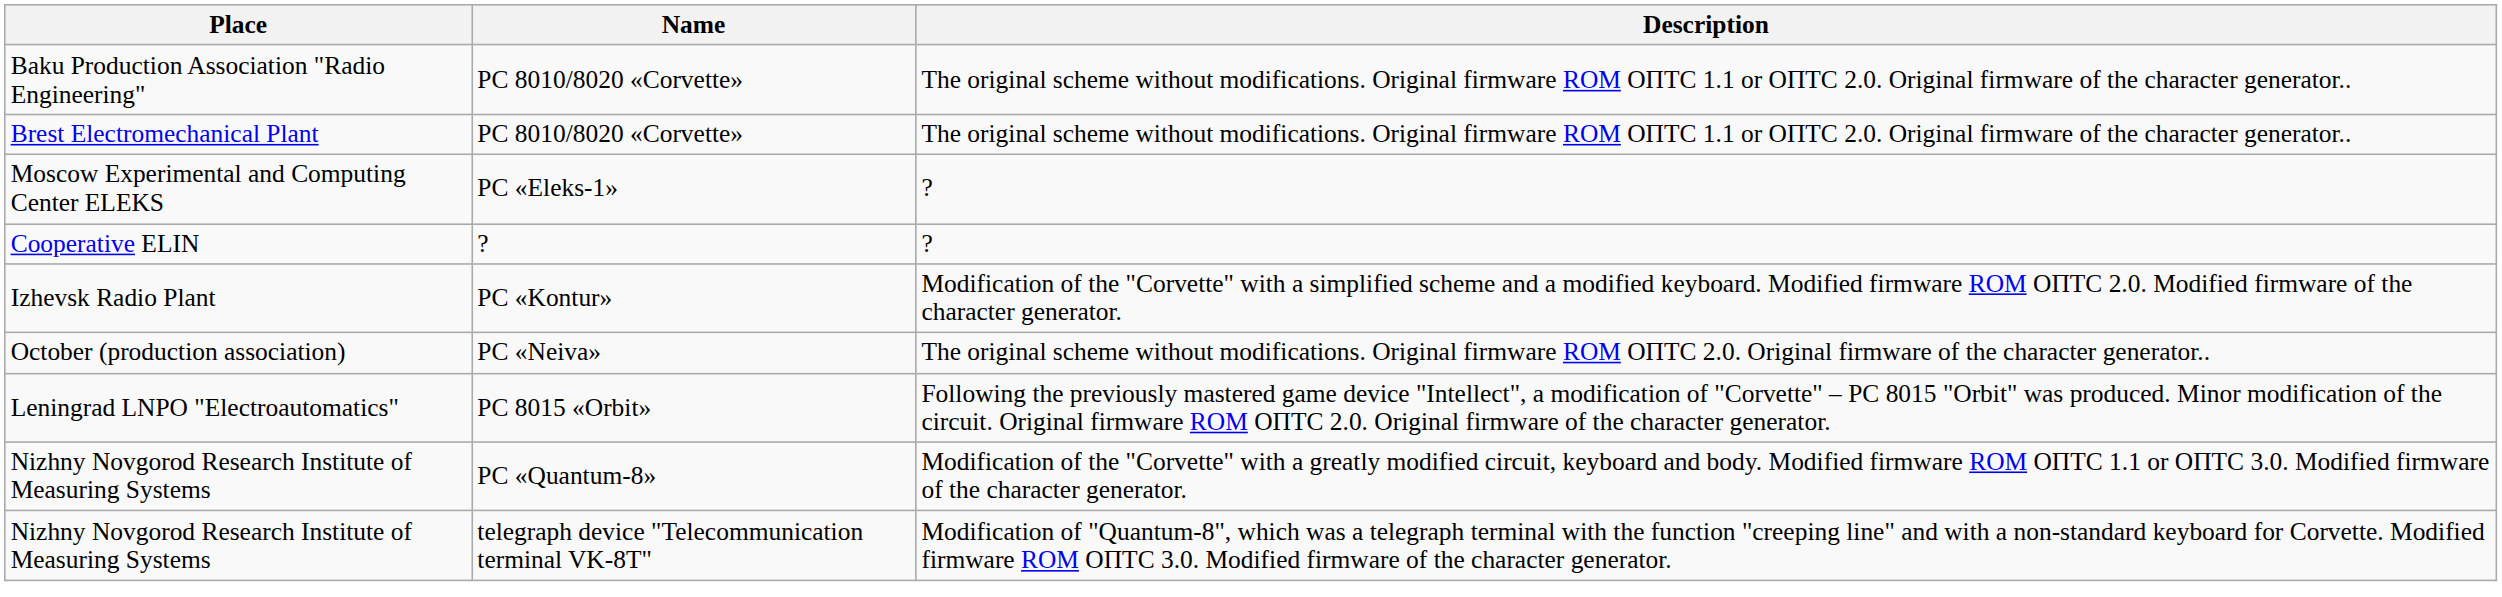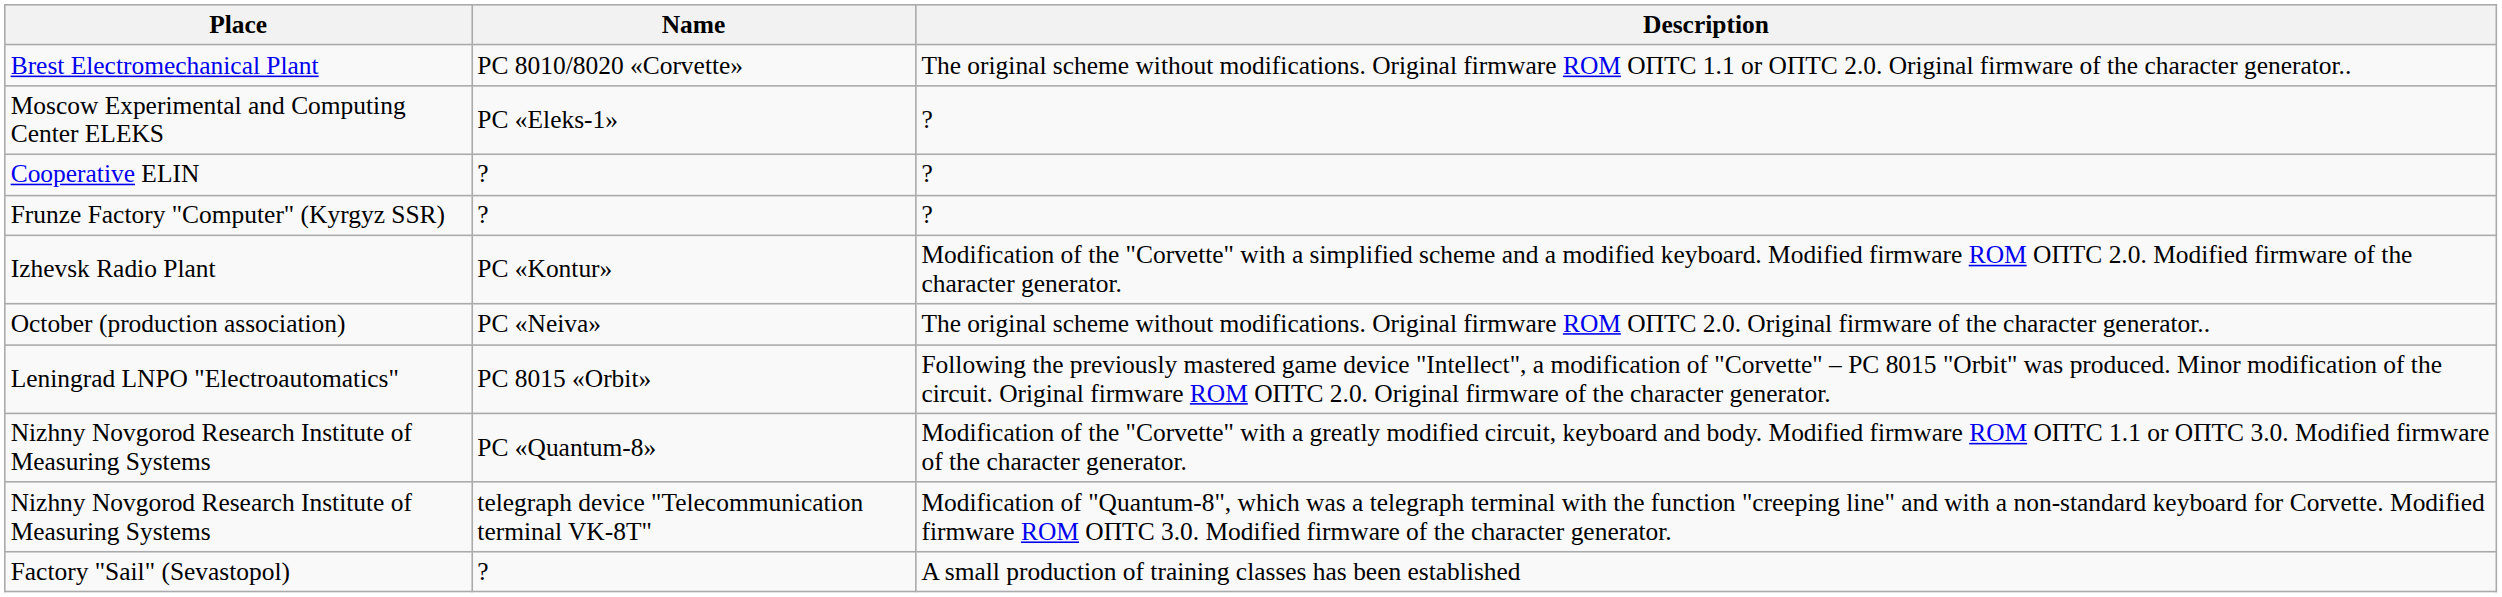 <table class="wikitable">
 <tr>
 <th>Place</th>
 <th>Name</th>
 <th>Description</th>
-</tr>
-<tr>
-<td>Baku Production Association "Radio Engineering"</td>
-<td>PC 8010/8020 «Corvette»</td>
-<td>The original scheme without modifications. Original firmware <a href='#'>ROM</a> ОПТС 1.1 or ОПТС 2.0. Original firmware of the character generator..</td>
 </tr>
 <tr>
 <td><a href='#'>Brest Electromechanical Plant</a></td>
 <td>PC 8010/8020 «Corvette»</td>
 <td>The original scheme without modifications. Original firmware <a href='#'>ROM</a> ОПТС 1.1 or ОПТС 2.0. Original firmware of the character generator..</td>
 </tr>
 <tr>
 <td>Moscow Experimental and Computing Center ELEKS</td>
 <td>PC «Eleks-1»</td>
 <td>?</td>
 </tr>
 <tr>
 <td><a href='#'>Cooperative</a> ELIN</td>
+<td>?</td>
+<td>?</td>
+</tr>
+<tr>
+<td>Frunze Factory "Computer" (Kyrgyz SSR)</td>
 <td>?</td>
 <td>?</td>
 </tr>
 <tr>
 <td>Izhevsk Radio Plant</td>
 <td>PC «Kontur»</td>
 <td>Modification of the "Corvette" with a simplified scheme and a modified keyboard. Modified firmware <a href='#'>ROM</a> ОПТС 2.0. Modified  firmware of the character generator.</td>
 </tr>
 <tr>
 <td>October (production association)</td>
 <td>PC «Neiva»</td>
 <td>The original scheme without modifications. Original firmware <a href='#'>ROM</a>  ОПТС 2.0. Original firmware of the character generator..</td>
 </tr>
 <tr>
 <td>Leningrad LNPO "Electroautomatics"</td>
 <td>PC 8015 «Orbit»</td>
 <td>Following the previously mastered game device "Intellect", a modification of "Corvette" – PC 8015 "Orbit" was produced. Minor modification of the circuit. Original firmware <a href='#'>ROM</a> ОПТС 2.0. Original firmware of the character generator.</td>
 </tr>
 <tr>
 <td>Nizhny Novgorod Research Institute of Measuring Systems</td>
 <td>PC «Quantum-8»</td>
 <td>Modification of the "Corvette" with a greatly modified circuit, keyboard and body. Modified firmware <a href='#'>ROM</a> ОПТС 1.1 or ОПТС 3.0. Modified  firmware of the character generator.</td>
 </tr>
 <tr>
 <td>Nizhny Novgorod Research Institute of Measuring Systems</td>
 <td>telegraph device "Telecommunication terminal VK-8T"</td>
 <td>Modification of "Quantum-8", which was a telegraph terminal with the function "creeping line" and with a non-standard keyboard for Corvette. Modified firmware <a href='#'>ROM</a> ОПТС 3.0. Modified  firmware of the character generator.</td>
 </tr>
+<tr>
+<td>Factory "Sail" (Sevastopol)</td>
+<td>?</td>
+<td>A small production of training classes has been established</td>
+</tr>
 </table>
